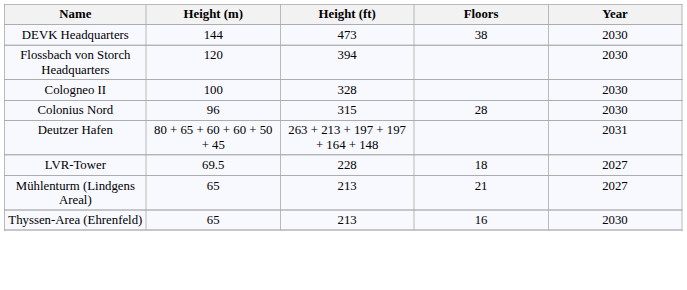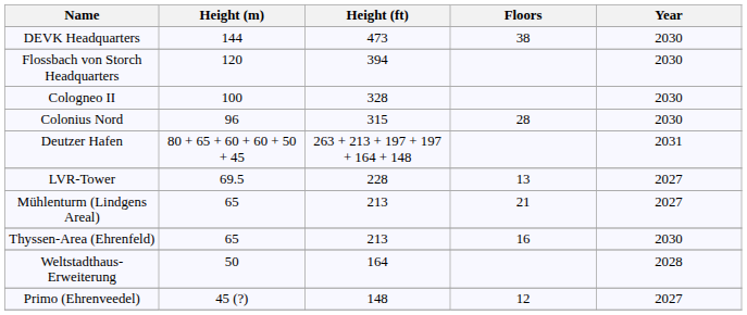 <table class = "wikitable sortable">
 <tr ---- align="center" valign="top" bgcolor="#dddddd">
 <th width="170px">Name</th>
 <th width="160px">Height (m)<br></th>
 <th width="160px">Height (ft)<br></th>
 <th width="160px">Floors</th>
 <th width="160px">Year</th>
 </tr>
 <tr>
 </tr>
 <tr ---- align="center" valign="top" bgcolor="#F8F8FF">
 <td>DEVK Headquarters</td>
 <td>144</td>
 <td>473</td>
 <td>38</td>
 <td>2030</td>
 </tr>
 <tr>
 </tr>
 <tr ---- align="center" valign="top" bgcolor="#F8F8FF">
 <td>Flossbach von Storch Headquarters</td>
 <td>120</td>
 <td>394</td>
 <td></td>
 <td>2030</td>
 </tr>
 <tr>
 </tr>
 <tr ---- align="center" valign="top" bgcolor="#F8F8FF">
 <td>Cologneo II</td>
 <td>100</td>
 <td>328</td>
 <td></td>
 <td>2030</td>
 </tr>
 <tr>
 </tr>
 <tr ---- align="center" valign="top" bgcolor="#F8F8FF">
 <td>Colonius Nord</td>
 <td>96</td>
 <td>315</td>
 <td>28</td>
 <td>2030</td>
 </tr>
 <tr>
 </tr>
 <tr ---- align="center" valign="top" bgcolor="#F8F8FF">
 <td>Deutzer Hafen</td>
 <td>80 + 65 + 60 + 60 + 50 + 45</td>
 <td>263 + 213 + 197 + 197 + 164 + 148</td>
 <td></td>
 <td>2031</td>
 </tr>
 <tr>
 </tr>
 <tr ---- align="center" valign="top" bgcolor="#F8F8FF">
 <td>LVR-Tower</td>
 <td>69.5</td>
 <td>228</td>
-<td>18</td>
+<td>13</td>
 <td>2027</td>
 </tr>
 <tr>
 </tr>
 <tr ---- align="center" valign="top" bgcolor="#F8F8FF">
 <td>Mühlenturm (Lindgens Areal)</td>
 <td>65</td>
 <td>213</td>
 <td>21</td>
 <td>2027</td>
 </tr>
 <tr>
 </tr>
 <tr ---- align="center" valign="top" bgcolor="#F8F8FF">
 <td>Thyssen-Area (Ehrenfeld)</td>
 <td>65</td>
 <td>213</td>
 <td>16</td>
 <td>2030</td>
 </tr>
 <tr>
 </tr>
+<tr ---- align="center" valign="top" bgcolor="#F8F8FF">
+<td>Weltstadthaus-Erweiterung </td>
+<td>50</td>
+<td>164</td>
+<td></td>
+<td>2028</td>
+</tr>
 <tr>
+</tr>
+<tr ---- align="center" valign="top" bgcolor="#F8F8FF">
+<td>Primo (Ehrenveedel)</td>
+<td>45 (?)</td>
+<td>148</td>
+<td>12</td>
+<td>2027</td>
 </tr>
 <tr>
 </tr>
 </table>
